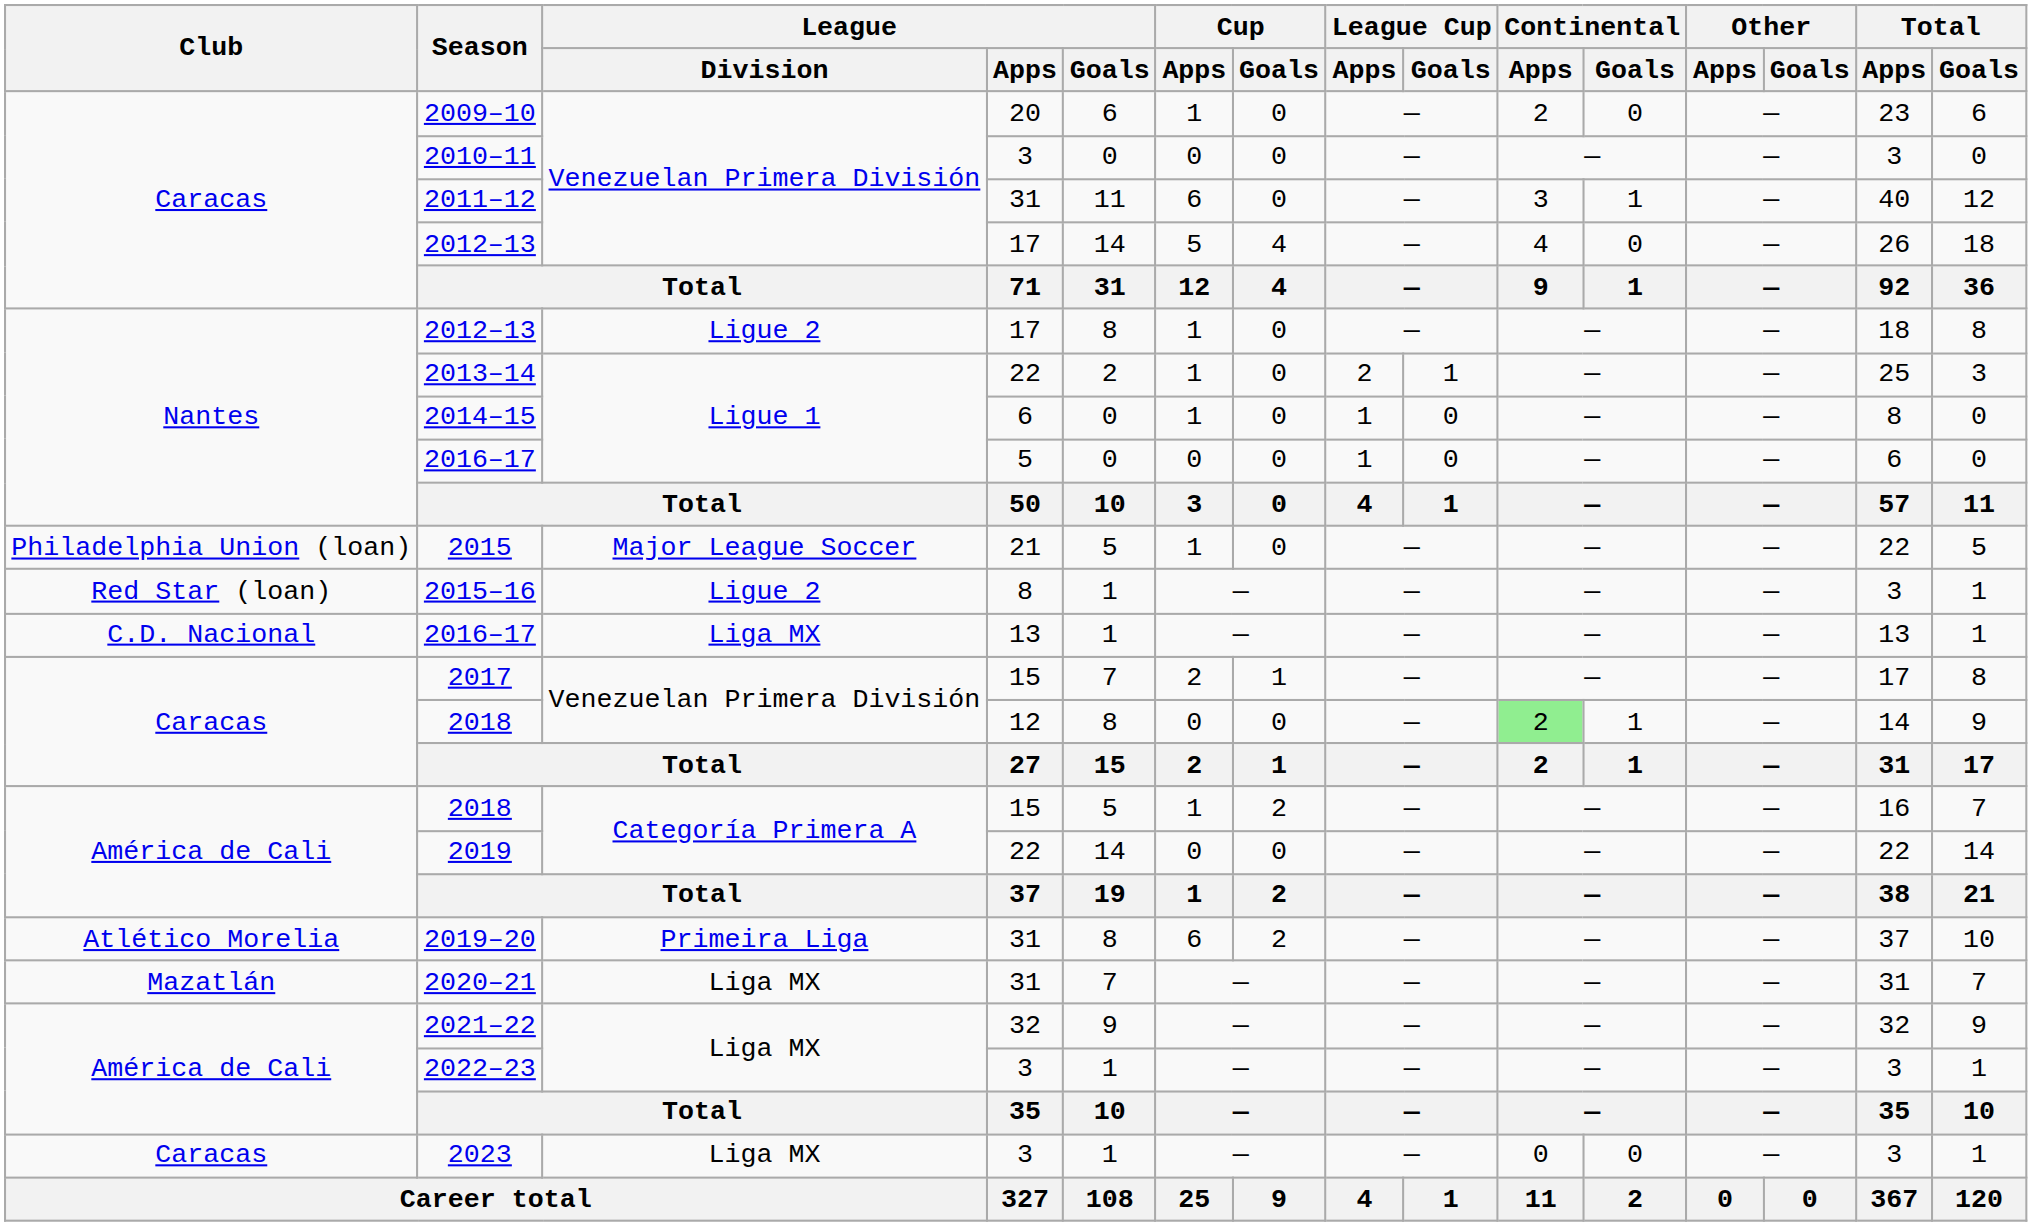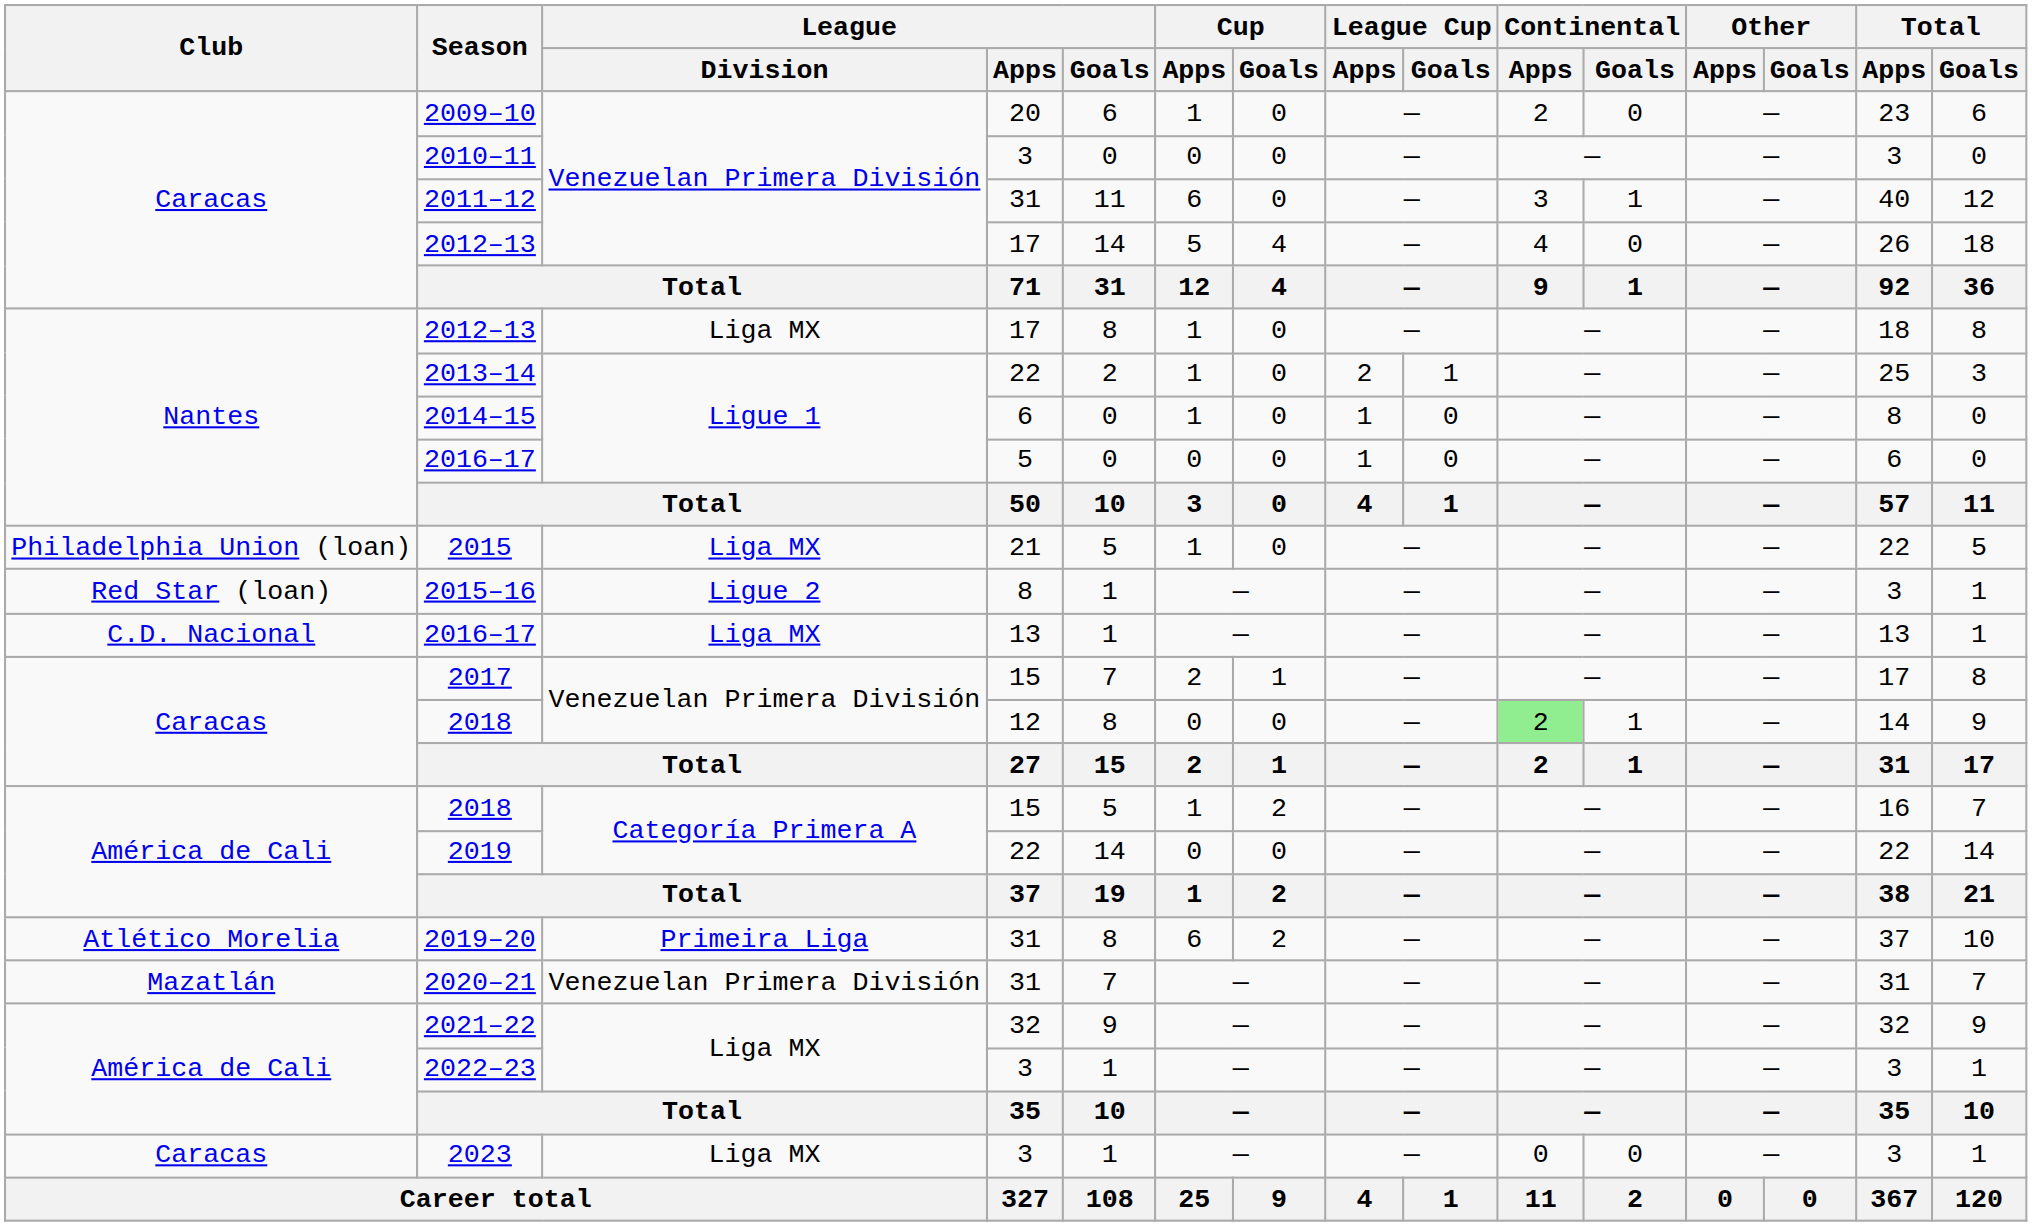 <table class="wikitable" style="text-align: center;">
 <tr>
 <th rowspan="2">Club</th>
 <th rowspan="2">Season</th>
 <th colspan="3">League</th>
 <th colspan="2">Cup</th>
 <th colspan="2">League Cup</th>
 <th colspan="2">Continental</th>
 <th colspan="2">Other</th>
 <th colspan="2">Total</th>
 </tr>
 <tr>
 <th>Division</th>
 <th>Apps</th>
 <th>Goals</th>
 <th>Apps</th>
 <th>Goals</th>
 <th>Apps</th>
 <th>Goals</th>
 <th>Apps</th>
 <th>Goals</th>
 <th>Apps</th>
 <th>Goals</th>
 <th>Apps</th>
 <th>Goals</th>
 </tr>
 <tr>
 <td rowspan="5"><a href='#'>Caracas</a></td>
 <td><a href='#'>2009–10</a></td>
 <td rowspan="4"><a href='#'>Venezuelan Primera División</a></td>
 <td>20</td>
 <td>6</td>
 <td>1</td>
 <td>0</td>
 <td colspan="2">—</td>
 <td>2</td>
 <td>0</td>
 <td colspan="2">—</td>
 <td>23</td>
 <td>6</td>
 </tr>
 <tr>
 <td><a href='#'>2010–11</a></td>
 <td>3</td>
 <td>0</td>
 <td>0</td>
 <td>0</td>
 <td colspan="2">—</td>
 <td colspan="2">—</td>
 <td colspan="2">—</td>
 <td>3</td>
 <td>0</td>
 </tr>
 <tr>
 <td><a href='#'>2011–12</a></td>
 <td>31</td>
 <td>11</td>
 <td>6</td>
 <td>0</td>
 <td colspan="2">—</td>
 <td>3</td>
 <td>1</td>
 <td colspan="2">—</td>
 <td>40</td>
 <td>12</td>
 </tr>
 <tr>
 <td><a href='#'>2012–13</a></td>
 <td>17</td>
 <td>14</td>
 <td>5</td>
 <td>4</td>
 <td colspan="2">—</td>
 <td>4</td>
 <td>0</td>
 <td colspan="2">—</td>
 <td>26</td>
 <td>18</td>
 </tr>
 <tr>
 <th colspan="2">Total</th>
 <th>71</th>
 <th>31</th>
 <th>12</th>
 <th>4</th>
 <th colspan="2">—</th>
 <th>9</th>
 <th>1</th>
 <th colspan="2">—</th>
 <th>92</th>
 <th>36</th>
 </tr>
 <tr>
 <td rowspan="5"><a href='#'>Nantes</a></td>
 <td><a href='#'>2012–13</a></td>
-<td><a href='#'>Ligue 2</a></td>
+<td>Liga MX</td>
 <td>17</td>
 <td>8</td>
 <td>1</td>
 <td>0</td>
 <td colspan="2">—</td>
 <td colspan="2">—</td>
 <td colspan="2">—</td>
 <td>18</td>
 <td>8</td>
 </tr>
 <tr>
 <td><a href='#'>2013–14</a></td>
 <td rowspan="3"><a href='#'>Ligue 1</a></td>
 <td>22</td>
 <td>2</td>
 <td>1</td>
 <td>0</td>
 <td>2</td>
 <td>1</td>
 <td colspan="2">—</td>
 <td colspan="2">—</td>
 <td>25</td>
 <td>3</td>
 </tr>
 <tr>
 <td><a href='#'>2014–15</a></td>
 <td>6</td>
 <td>0</td>
 <td>1</td>
 <td>0</td>
 <td>1</td>
 <td>0</td>
 <td colspan="2">—</td>
 <td colspan="2">—</td>
 <td>8</td>
 <td>0</td>
 </tr>
 <tr>
 <td><a href='#'>2016–17</a></td>
 <td>5</td>
 <td>0</td>
 <td>0</td>
 <td>0</td>
 <td>1</td>
 <td>0</td>
 <td colspan="2">—</td>
 <td colspan="2">—</td>
 <td>6</td>
 <td>0</td>
 </tr>
 <tr>
 <th colspan="2">Total</th>
 <th>50</th>
 <th>10</th>
 <th>3</th>
 <th>0</th>
 <th>4</th>
 <th>1</th>
 <th colspan="2">—</th>
 <th colspan="2">—</th>
 <th>57</th>
 <th>11</th>
 </tr>
 <tr>
 <td><a href='#'>Philadelphia Union</a> (loan)</td>
 <td><a href='#'>2015</a></td>
-<td><a href='#'>Major League Soccer</a></td>
+<td><a href='#'>Liga MX</a></td>
 <td>21</td>
 <td>5</td>
 <td>1</td>
 <td>0</td>
 <td colspan="2">—</td>
 <td colspan="2">—</td>
 <td colspan="2">—</td>
 <td>22</td>
 <td>5</td>
 </tr>
 <tr>
 <td><a href='#'>Red Star</a> (loan)</td>
 <td><a href='#'>2015–16</a></td>
 <td><a href='#'>Ligue 2</a></td>
 <td>8</td>
 <td>1</td>
 <td colspan="2">—</td>
 <td colspan="2">—</td>
 <td colspan="2">—</td>
 <td colspan="2">—</td>
 <td>3</td>
 <td>1</td>
 </tr>
 <tr>
 <td><a href='#'>C.D. Nacional</a></td>
 <td><a href='#'>2016–17</a></td>
 <td><a href='#'>Liga MX</a></td>
 <td>13</td>
 <td>1</td>
 <td colspan="2">—</td>
 <td colspan="2">—</td>
 <td colspan="2">—</td>
 <td colspan="2">—</td>
 <td>13</td>
 <td>1</td>
 </tr>
 <tr>
 <td rowspan="3"><a href='#'>Caracas</a></td>
 <td><a href='#'>2017</a></td>
 <td rowspan="2">Venezuelan Primera División</td>
 <td>15</td>
 <td>7</td>
 <td>2</td>
 <td>1</td>
 <td colspan="2">—</td>
 <td colspan="2">—</td>
 <td colspan="2">—</td>
 <td>17</td>
 <td>8</td>
 </tr>
 <tr>
 <td><a href='#'>2018</a></td>
 <td>12</td>
 <td>8</td>
 <td>0</td>
 <td>0</td>
 <td colspan="2">—</td>
 <td style="background: lightgreen;">2</td>
 <td>1</td>
 <td colspan="2">—</td>
 <td>14</td>
 <td>9</td>
 </tr>
 <tr>
 <th colspan="2">Total</th>
 <th>27</th>
 <th>15</th>
 <th>2</th>
 <th>1</th>
 <th colspan="2">—</th>
 <th>2</th>
 <th>1</th>
 <th colspan="2">—</th>
 <th>31</th>
 <th>17</th>
 </tr>
 <tr>
 <td rowspan="3"><a href='#'>América de Cali</a></td>
 <td><a href='#'>2018</a></td>
 <td rowspan="2"><a href='#'>Categoría Primera A</a></td>
 <td>15</td>
 <td>5</td>
 <td>1</td>
 <td>2</td>
 <td colspan="2">—</td>
 <td colspan="2">—</td>
 <td colspan="2">—</td>
 <td>16</td>
 <td>7</td>
 </tr>
 <tr>
 <td><a href='#'>2019</a></td>
 <td>22</td>
 <td>14</td>
 <td>0</td>
 <td>0</td>
 <td colspan="2">—</td>
 <td colspan="2">—</td>
 <td colspan="2">—</td>
 <td>22</td>
 <td>14</td>
 </tr>
 <tr>
 <th colspan="2">Total</th>
 <th>37</th>
 <th>19</th>
 <th>1</th>
 <th>2</th>
 <th colspan="2">—</th>
 <th colspan="2">—</th>
 <th colspan="2">—</th>
 <th>38</th>
 <th>21</th>
 </tr>
 <tr>
 <td><a href='#'>Atlético Morelia</a></td>
 <td><a href='#'>2019–20</a></td>
 <td><a href='#'>Primeira Liga</a></td>
 <td>31</td>
 <td>8</td>
 <td>6</td>
 <td>2</td>
 <td colspan="2">—</td>
 <td colspan="2">—</td>
 <td colspan="2">—</td>
 <td>37</td>
 <td>10</td>
 </tr>
 <tr>
 <td><a href='#'>Mazatlán</a></td>
 <td><a href='#'>2020–21</a></td>
-<td>Liga MX</td>
+<td>Venezuelan Primera División</td>
 <td>31</td>
 <td>7</td>
 <td colspan="2">—</td>
 <td colspan="2">—</td>
 <td colspan="2">—</td>
 <td colspan="2">—</td>
 <td>31</td>
 <td>7</td>
 </tr>
 <tr>
 <td rowspan="3"><a href='#'>América de Cali</a></td>
 <td><a href='#'>2021–22</a></td>
 <td rowspan="2">Liga MX</td>
 <td>32</td>
 <td>9</td>
 <td colspan="2">—</td>
 <td colspan="2">—</td>
 <td colspan="2">—</td>
 <td colspan="2">—</td>
 <td>32</td>
 <td>9</td>
 </tr>
 <tr>
 <td><a href='#'>2022–23</a></td>
 <td>3</td>
 <td>1</td>
 <td colspan="2">—</td>
 <td colspan="2">—</td>
 <td colspan="2">—</td>
 <td colspan="2">—</td>
 <td>3</td>
 <td>1</td>
 </tr>
 <tr>
 <th colspan="2">Total</th>
 <th>35</th>
 <th>10</th>
 <th colspan="2">—</th>
 <th colspan="2">—</th>
 <th colspan="2">—</th>
 <th colspan="2">—</th>
 <th>35</th>
 <th>10</th>
 </tr>
 <tr>
 <td><a href='#'>Caracas</a></td>
 <td><a href='#'>2023</a></td>
 <td>Liga MX</td>
 <td>3</td>
 <td>1</td>
 <td colspan="2">—</td>
 <td colspan="2">—</td>
 <td>0</td>
 <td>0</td>
 <td colspan="2">—</td>
 <td>3</td>
 <td>1</td>
 </tr>
 <tr>
 <th colspan="3">Career total</th>
 <th>327</th>
 <th>108</th>
 <th>25</th>
 <th>9</th>
 <th>4</th>
 <th>1</th>
 <th>11</th>
 <th>2</th>
 <th>0</th>
 <th>0</th>
 <th>367</th>
 <th>120</th>
 </tr>
 </table>
